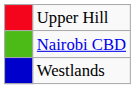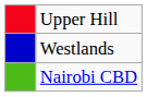 <table class="wikitable">
 <tr>
 <td width="20px" style="background-color:#F5051c"></td>
 <td>Upper Hill</td>
 </tr>
 <tr>
+<td width="20px" style="background-color:#0000CD"></td>
+<td>Westlands</td>
+</tr>
+<tr>
 <td width="20px" style="background-color:#4CBB17"></td>
 <td><a href='#'>Nairobi CBD</a></td>
 </tr>
-<tr>
-<td width="20px" style="background-color:#0000CD"></td>
-<td>Westlands</td>
-</tr>
 </table>
